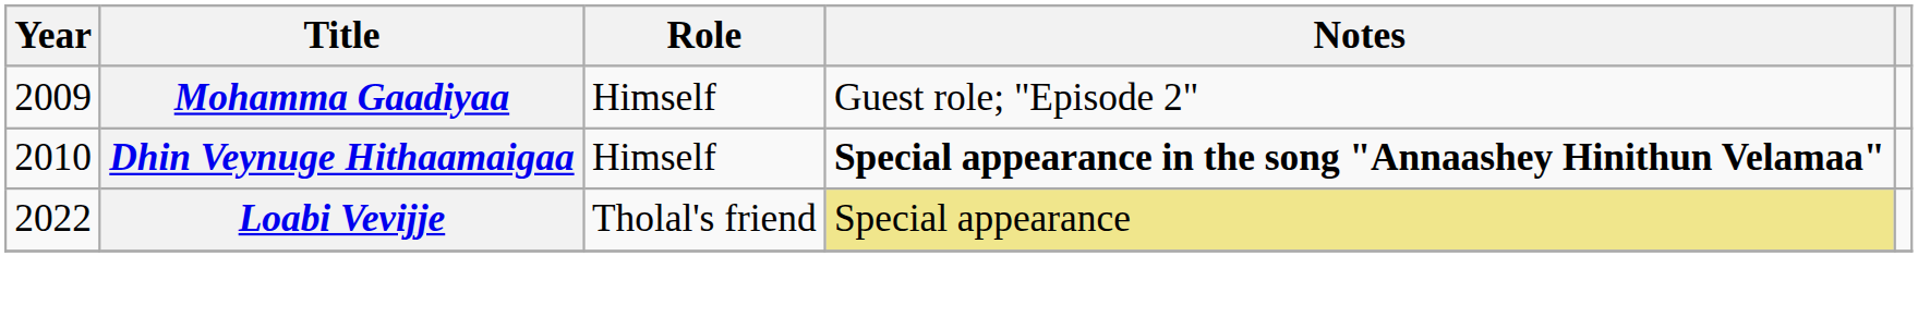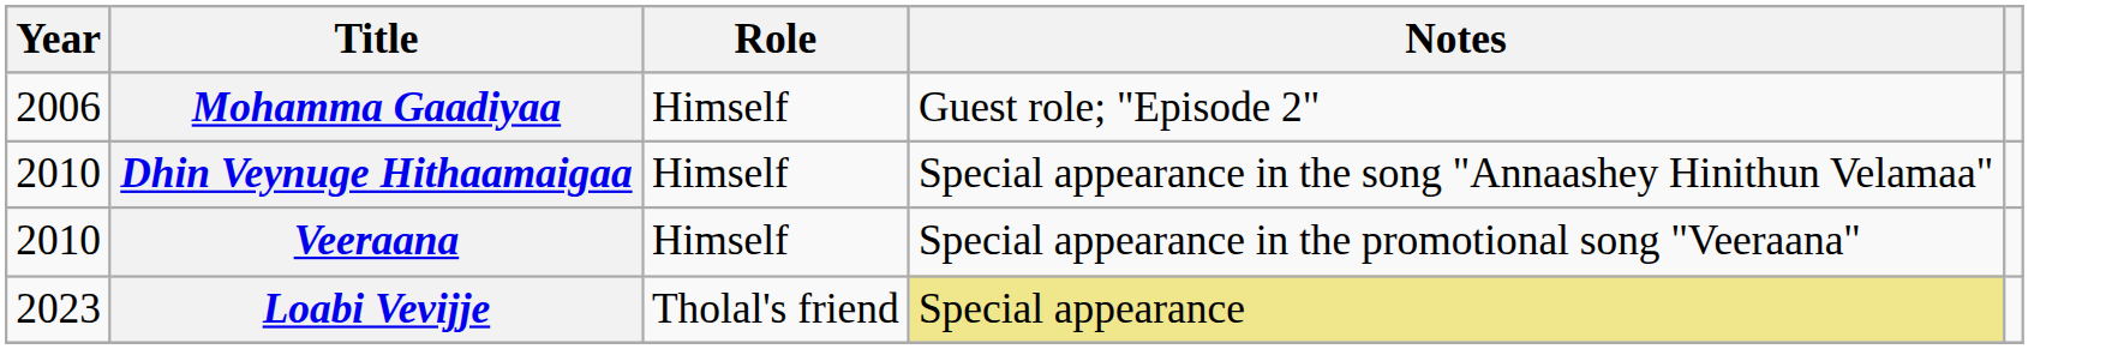 <table class="wikitable sortable plainrowheaders">
 <tr style="background:#ccc; text-align:center;">
 <th scope="col">Year</th>
 <th scope="col">Title</th>
 <th scope="col">Role</th>
 <th scope="col">Notes</th>
 <th scope="col" class="unsortable"></th>
 </tr>
 <tr>
-<td>2009</td>
+<td>2006</td>
 <th scope="row"><em><a href='#'>Mohamma Gaadiyaa</a></em></th>
 <td>Himself</td>
 <td>Guest role; "Episode 2"</td>
 <td style="text-align: center;"></td>
 </tr>
 <tr>
 <td>2010</td>
 <th scope="row"><em><a href='#'>Dhin Veynuge Hithaamaigaa</a></em></th>
 <td>Himself</td>
-<td><strong>Special appearance in the song "Annaashey Hinithun Velamaa"</strong></td>
+<td>Special appearance in the song "Annaashey Hinithun Velamaa"</td>
 <td style="text-align: center;"></td>
 </tr>
 <tr>
-<td>2022</td>
+<td>2010</td>
+<th scope="row"><em><a href='#'>Veeraana</a></em></th>
+<td>Himself</td>
+<td>Special appearance in the promotional song "Veeraana"</td>
+<td style="text-align: center;"></td>
+</tr>
+<tr>
+<td>2023</td>
 <th scope="row"><em><a href='#'>Loabi Vevijje</a></em></th>
 <td>Tholal's friend</td>
 <td style="background: khaki;">Special appearance</td>
 <td style="text-align:center;"></td>
 </tr>
 <tr>
 </tr>
 </table>
